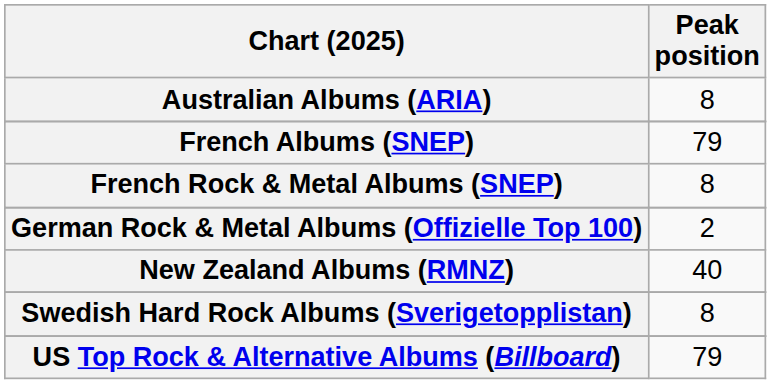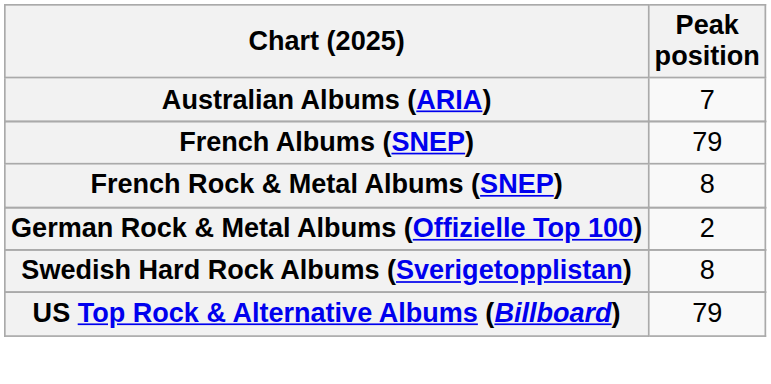 <table class="wikitable sortable plainrowheaders" style="text-align:center">
 <tr>
 <th scope="col">Chart (2025)</th>
 <th scope="col">Peak<br>position</th>
 </tr>
 <tr>
 <th scope="row">Australian Albums (<a href='#'>ARIA</a>)</th>
-<td>8</td>
+<td>7</td>
 </tr>
 <tr>
 </tr>
 <tr>
 </tr>
 <tr>
 </tr>
 <tr>
 </tr>
 <tr>
 </tr>
 <tr>
 <th scope="row">French Albums (<a href='#'>SNEP</a>)</th>
 <td>79</td>
 </tr>
 <tr>
 <th scope="row">French Rock & Metal Albums (<a href='#'>SNEP</a>)</th>
 <td>8</td>
 </tr>
 <tr>
 </tr>
 <tr>
 <th scope="row">German Rock & Metal Albums (<a href='#'>Offizielle Top 100</a>)</th>
 <td>2</td>
 </tr>
 <tr>
-<th scope="row">New Zealand Albums (<a href='#'>RMNZ</a>)</th>
-<td>40</td>
-</tr>
-<tr>
 </tr>
 <tr>
 </tr>
 <tr>
 <th scope="row">Swedish Hard Rock Albums (<a href='#'>Sverigetopplistan</a>)</th>
 <td>8</td>
 </tr>
 <tr>
 </tr>
 <tr>
 </tr>
 <tr>
 </tr>
 <tr>
 </tr>
 <tr>
 </tr>
 <tr>
 </tr>
 <tr>
 <th scope="row">US <a href='#'>Top Rock & Alternative Albums</a> (<em><a href='#'>Billboard</a></em>)</th>
 <td>79</td>
 </tr>
 </table>
